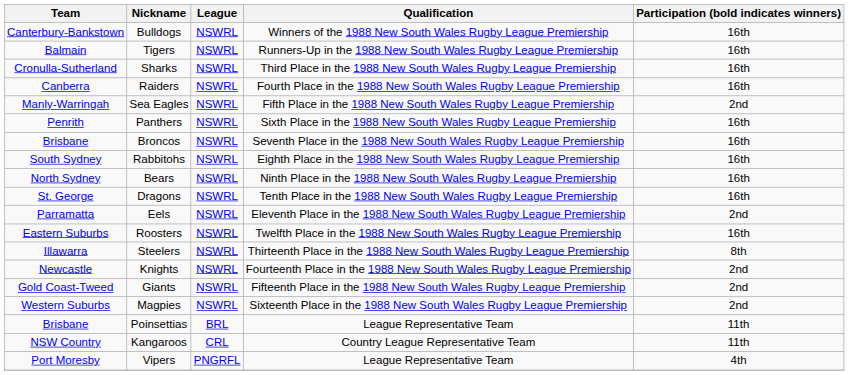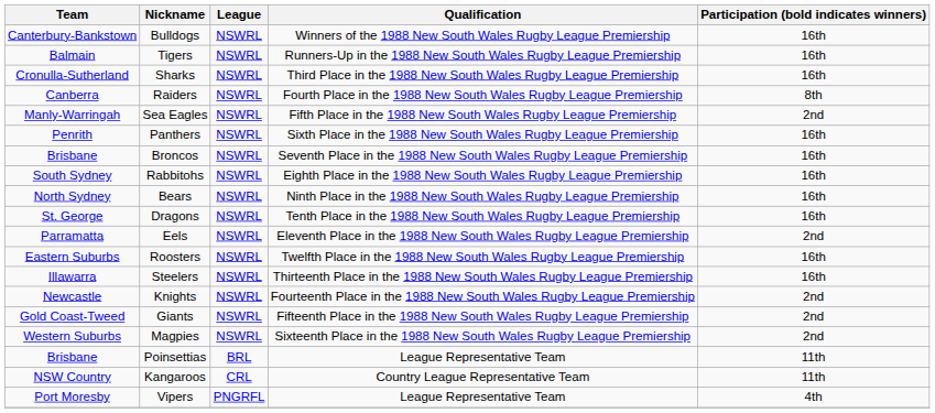 <table class="wikitable" style="text-align:center">
 <tr>
 <th>Team</th>
 <th>Nickname</th>
 <th>League</th>
 <th>Qualification</th>
 <th>Participation (bold indicates winners)</th>
 </tr>
 <tr>
 <td><a href='#'>Canterbury-Bankstown</a></td>
 <td>Bulldogs</td>
 <td><a href='#'>NSWRL</a></td>
 <td>Winners of the <a href='#'>1988 New South Wales Rugby League Premiership</a></td>
 <td>16th </td>
 </tr>
 <tr>
 <td><a href='#'>Balmain</a></td>
 <td>Tigers</td>
 <td><a href='#'>NSWRL</a></td>
 <td>Runners-Up in the <a href='#'>1988 New South Wales Rugby League Premiership</a></td>
 <td>16th </td>
 </tr>
 <tr>
 <td><a href='#'>Cronulla-Sutherland</a></td>
 <td>Sharks</td>
 <td><a href='#'>NSWRL</a></td>
 <td>Third Place in the <a href='#'>1988 New South Wales Rugby League Premiership</a></td>
 <td>16th </td>
 </tr>
 <tr>
 <td><a href='#'>Canberra</a></td>
 <td>Raiders</td>
 <td><a href='#'>NSWRL</a></td>
 <td>Fourth Place in the <a href='#'>1988 New South Wales Rugby League Premiership</a></td>
-<td>16th </td>
+<td>8th </td>
 </tr>
 <tr>
 <td><a href='#'>Manly-Warringah</a></td>
 <td>Sea Eagles</td>
 <td><a href='#'>NSWRL</a></td>
 <td>Fifth Place in the <a href='#'>1988 New South Wales Rugby League Premiership</a></td>
 <td>2nd </td>
 </tr>
 <tr>
 <td><a href='#'>Penrith</a></td>
 <td>Panthers</td>
 <td><a href='#'>NSWRL</a></td>
 <td>Sixth Place in the <a href='#'>1988 New South Wales Rugby League Premiership</a></td>
 <td>16th </td>
 </tr>
 <tr>
 <td><a href='#'>Brisbane</a></td>
 <td>Broncos</td>
 <td><a href='#'>NSWRL</a></td>
 <td>Seventh Place in the <a href='#'>1988 New South Wales Rugby League Premiership</a></td>
 <td>16th </td>
 </tr>
 <tr>
 <td><a href='#'>South Sydney</a></td>
 <td>Rabbitohs</td>
 <td><a href='#'>NSWRL</a></td>
 <td>Eighth Place in the <a href='#'>1988 New South Wales Rugby League Premiership</a></td>
 <td>16th </td>
 </tr>
 <tr>
 <td><a href='#'>North Sydney</a></td>
 <td>Bears</td>
 <td><a href='#'>NSWRL</a></td>
 <td>Ninth Place in the <a href='#'>1988 New South Wales Rugby League Premiership</a></td>
 <td>16th </td>
 </tr>
 <tr>
 <td><a href='#'>St. George</a></td>
 <td>Dragons</td>
 <td><a href='#'>NSWRL</a></td>
 <td>Tenth Place in the <a href='#'>1988 New South Wales Rugby League Premiership</a></td>
 <td>16th </td>
 </tr>
 <tr>
 <td><a href='#'>Parramatta</a></td>
 <td>Eels</td>
 <td><a href='#'>NSWRL</a></td>
 <td>Eleventh Place in the <a href='#'>1988 New South Wales Rugby League Premiership</a></td>
 <td>2nd </td>
 </tr>
 <tr>
 <td><a href='#'>Eastern Suburbs</a></td>
 <td>Roosters</td>
 <td><a href='#'>NSWRL</a></td>
 <td>Twelfth Place in the <a href='#'>1988 New South Wales Rugby League Premiership</a></td>
 <td>16th </td>
 </tr>
 <tr>
 <td><a href='#'>Illawarra</a></td>
 <td>Steelers</td>
 <td><a href='#'>NSWRL</a></td>
 <td>Thirteenth Place in the <a href='#'>1988 New South Wales Rugby League Premiership</a></td>
-<td>8th </td>
+<td>16th </td>
 </tr>
 <tr>
 <td><a href='#'>Newcastle</a></td>
 <td>Knights</td>
 <td><a href='#'>NSWRL</a></td>
 <td>Fourteenth Place in the <a href='#'>1988 New South Wales Rugby League Premiership</a></td>
 <td>2nd </td>
 </tr>
 <tr>
 <td><a href='#'>Gold Coast-Tweed</a></td>
 <td>Giants</td>
 <td><a href='#'>NSWRL</a></td>
 <td>Fifteenth Place in the <a href='#'>1988 New South Wales Rugby League Premiership</a></td>
 <td>2nd </td>
 </tr>
 <tr>
 <td><a href='#'>Western Suburbs</a></td>
 <td>Magpies</td>
 <td><a href='#'>NSWRL</a></td>
 <td>Sixteenth Place in the <a href='#'>1988 New South Wales Rugby League Premiership</a></td>
 <td>2nd </td>
 </tr>
 <tr>
 <td><a href='#'>Brisbane</a></td>
 <td>Poinsettias</td>
 <td><a href='#'>BRL</a></td>
 <td>League Representative Team</td>
 <td>11th </td>
 </tr>
 <tr>
 <td><a href='#'>NSW Country</a></td>
 <td>Kangaroos</td>
 <td><a href='#'>CRL</a></td>
 <td>Country League Representative Team</td>
 <td>11th </td>
 </tr>
 <tr>
 <td><a href='#'>Port Moresby</a></td>
 <td>Vipers</td>
 <td><a href='#'>PNGRFL</a></td>
 <td>League Representative Team</td>
 <td>4th </td>
 </tr>
 <tr>
 </tr>
 </table>
